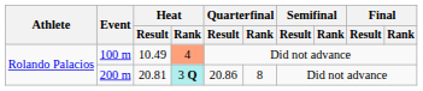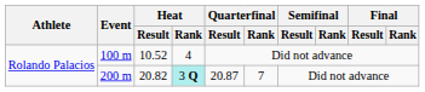 <table class=wikitable style="font-size:90%">
 <tr>
 <th rowspan="2">Athlete</th>
 <th rowspan="2">Event</th>
 <th colspan="2">Heat</th>
 <th colspan="2">Quarterfinal</th>
 <th colspan="2">Semifinal</th>
 <th colspan="2">Final</th>
 </tr>
 <tr style="font-size:95%">
 <th>Result</th>
 <th>Rank</th>
 <th>Result</th>
 <th>Rank</th>
 <th>Result</th>
 <th>Rank</th>
 <th>Result</th>
 <th>Rank</th>
 </tr>
 <tr align=center>
 <td align=left rowspan=2><a href='#'>Rolando Palacios</a></td>
 <td align=left><a href='#'>100 m</a></td>
-<td>10.49</td>
-<td style="background: lightsalmon;">4</td>
+<td>10.52</td>
+<td>4</td>
 <td colspan=6>Did not advance</td>
 </tr>
 <tr align=center>
 <td align=left><a href='#'>200 m</a></td>
-<td>20.81</td>
+<td>20.82</td>
 <td style="background: paleturquoise;">3 <strong>Q</strong></td>
-<td>20.86</td>
-<td>8</td>
+<td>20.87</td>
+<td>7</td>
 <td colspan=4>Did not advance</td>
 </tr>
 </table>
